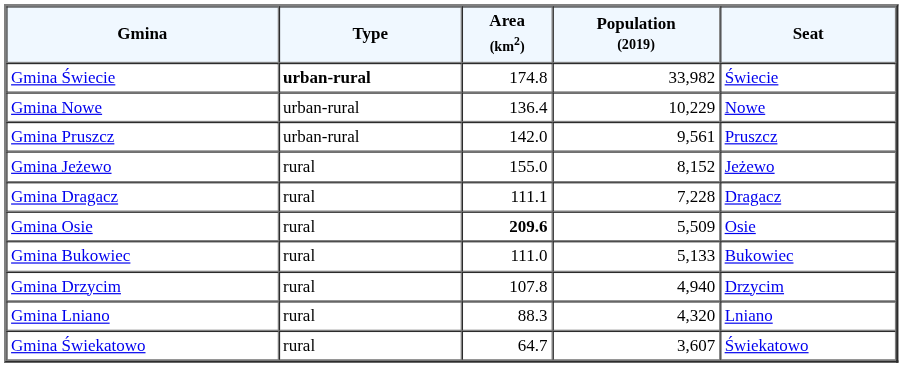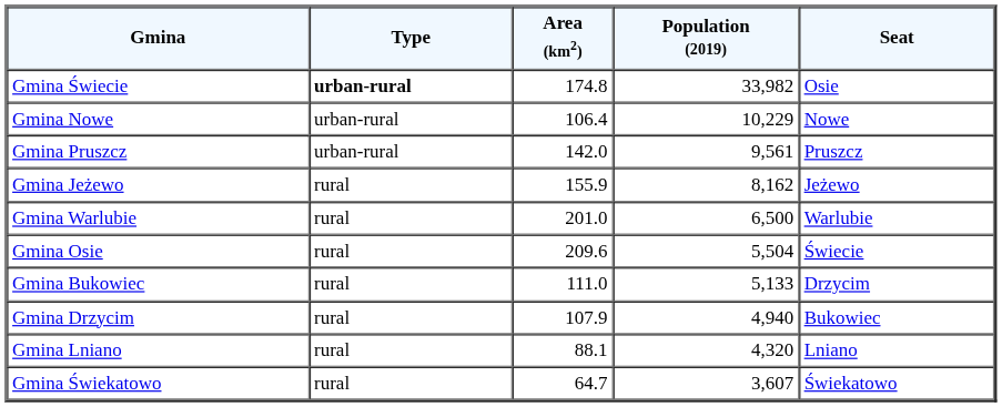 <table width="60%" border="2" cellpadding="3" cellspacing="0" style="font-size:90%;line-height:120%;">
 <tr bgcolor="F0F8FF">
 <td style="text-align:center;"><strong>Gmina</strong></td>
 <td style="text-align:center;"><strong>Type</strong></td>
 <td style="text-align:center;"><strong>Area<br><small>(km<sup>2</sup>)</small></strong></td>
 <td style="text-align:center;"><strong>Population<br><small>(2019)</small></strong></td>
 <td style="text-align:center;"><strong>Seat</strong></td>
 </tr>
 <tr>
 <td><a href='#'>Gmina Świecie</a></td>
 <td><strong>urban-rural</strong></td>
 <td style="text-align:right;">174.8</td>
 <td style="text-align:right;">33,982</td>
-<td><a href='#'>Świecie</a></td>
+<td><a href='#'>Osie</a></td>
 </tr>
 <tr>
 <td><a href='#'>Gmina Nowe</a></td>
 <td>urban-rural</td>
-<td style="text-align:right;">136.4</td>
+<td style="text-align:right;">106.4</td>
 <td style="text-align:right;">10,229</td>
 <td><a href='#'>Nowe</a></td>
 </tr>
 <tr>
 <td><a href='#'>Gmina Pruszcz</a></td>
 <td>urban-rural</td>
 <td style="text-align:right;">142.0</td>
 <td style="text-align:right;">9,561</td>
 <td><a href='#'>Pruszcz</a></td>
 </tr>
 <tr>
 <td><a href='#'>Gmina Jeżewo</a></td>
 <td>rural</td>
-<td style="text-align:right;">155.0</td>
-<td style="text-align:right;">8,152</td>
+<td style="text-align:right;">155.9</td>
+<td style="text-align:right;">8,162</td>
 <td><a href='#'>Jeżewo</a></td>
 </tr>
 <tr>
-<td><a href='#'>Gmina Dragacz</a></td>
+<td><a href='#'>Gmina Warlubie</a></td>
 <td>rural</td>
-<td style="text-align:right;">111.1</td>
-<td style="text-align:right;">7,228</td>
-<td><a href='#'>Dragacz</a></td>
+<td style="text-align:right;">201.0</td>
+<td style="text-align:right;">6,500</td>
+<td><a href='#'>Warlubie</a></td>
 </tr>
 <tr>
 <td><a href='#'>Gmina Osie</a></td>
 <td>rural</td>
-<td style="text-align:right;"><strong>209.6</strong></td>
-<td style="text-align:right;">5,509</td>
-<td><a href='#'>Osie</a></td>
+<td style="text-align:right;">209.6</td>
+<td style="text-align:right;">5,504</td>
+<td><a href='#'>Świecie</a></td>
 </tr>
 <tr>
 <td><a href='#'>Gmina Bukowiec</a></td>
 <td>rural</td>
 <td style="text-align:right;">111.0</td>
 <td style="text-align:right;">5,133</td>
-<td><a href='#'>Bukowiec</a></td>
+<td><a href='#'>Drzycim</a></td>
 </tr>
 <tr>
 <td><a href='#'>Gmina Drzycim</a></td>
 <td>rural</td>
-<td style="text-align:right;">107.8</td>
+<td style="text-align:right;">107.9</td>
 <td style="text-align:right;">4,940</td>
-<td><a href='#'>Drzycim</a></td>
+<td><a href='#'>Bukowiec</a></td>
 </tr>
 <tr>
 <td><a href='#'>Gmina Lniano</a></td>
 <td>rural</td>
-<td style="text-align:right;">88.3</td>
+<td style="text-align:right;">88.1</td>
 <td style="text-align:right;">4,320</td>
 <td><a href='#'>Lniano</a></td>
 </tr>
 <tr>
 <td><a href='#'>Gmina Świekatowo</a></td>
 <td>rural</td>
 <td style="text-align:right;">64.7</td>
 <td style="text-align:right;">3,607</td>
 <td><a href='#'>Świekatowo</a></td>
 </tr>
 <tr>
 </tr>
 </table>
